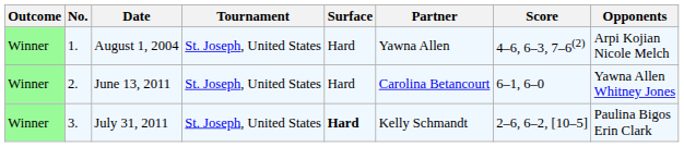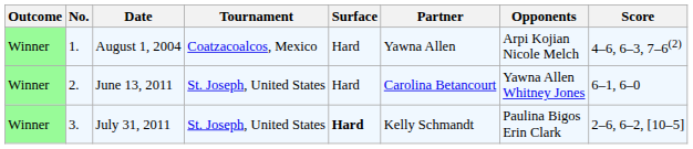 <table class="sortable wikitable" style=font-size:97%>
 <tr>
 <th>Outcome</th>
 <th>No.</th>
 <th>Date</th>
 <th>Tournament</th>
 <th>Surface</th>
 <th>Partner</th>
+<th>Opponents</th>
 <th>Score</th>
-<th>Opponents</th>
 </tr>
 <tr style="background:#f0f8ff;">
 <td style="background:#98fb98;">Winner</td>
 <td>1.</td>
 <td>August 1, 2004</td>
-<td><a href='#'>St. Joseph</a>, United States</td>
+<td><a href='#'>Coatzacoalcos</a>, Mexico</td>
 <td>Hard</td>
 <td> Yawna Allen</td>
+<td> Arpi Kojian <br>  Nicole Melch</td>
 <td>4–6, 6–3, 7–6<sup>(2)</sup></td>
-<td> Arpi Kojian <br>  Nicole Melch</td>
 </tr>
 <tr bgcolor=f0f8ff>
 <td style="background:#98fb98;">Winner</td>
 <td>2.</td>
 <td>June 13, 2011</td>
 <td><a href='#'>St. Joseph</a>, United States</td>
 <td>Hard</td>
 <td> <a href='#'>Carolina Betancourt</a></td>
+<td> Yawna Allen <br>  <a href='#'>Whitney Jones</a></td>
 <td>6–1, 6–0</td>
-<td> Yawna Allen <br>  <a href='#'>Whitney Jones</a></td>
 </tr>
 <tr style="background:#f0f8ff;">
 <td style="background:#98fb98;">Winner</td>
 <td>3.</td>
 <td>July 31, 2011</td>
 <td><a href='#'>St. Joseph</a>, United States</td>
 <td><strong>Hard</strong></td>
 <td> Kelly Schmandt</td>
+<td> Paulina Bigos <br>  Erin Clark</td>
 <td>2–6, 6–2, [10–5]</td>
-<td> Paulina Bigos <br>  Erin Clark</td>
 </tr>
 </table>
